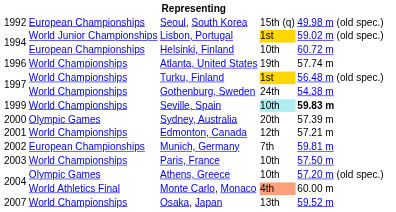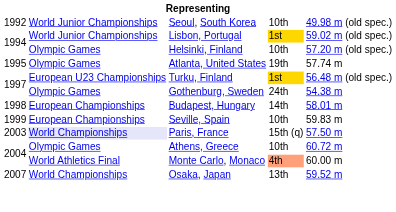 <table>
 <tr>
 <th colspan="5">Representing </th>
 </tr>
 <tr>
 <td>1992</td>
-<td><a href='#'>European Championships</a></td>
+<td><a href='#'>World Junior Championships</a></td>
 <td><a href='#'>Seoul</a>, <a href='#'>South Korea</a></td>
-<td>15th (q)</td>
+<td>10th</td>
 <td><a href='#'>49.98 m</a> (old spec.)</td>
 </tr>
 <tr>
 <td rowspan=2>1994</td>
 <td><a href='#'>World Junior Championships</a></td>
 <td><a href='#'>Lisbon, Portugal</a></td>
 <td bgcolor=gold>1st</td>
 <td><a href='#'>59.02 m</a> (old spec.)</td>
 </tr>
 <tr>
-<td><a href='#'>European Championships</a></td>
+<td><a href='#'>Olympic Games</a></td>
 <td><a href='#'>Helsinki, Finland</a></td>
 <td>10th</td>
-<td><a href='#'>60.72 m</a></td>
+<td><a href='#'>57.20 m</a> (old spec.)</td>
 </tr>
 <tr>
-<td>1996</td>
-<td><a href='#'>World Championships</a></td>
+<td>1995</td>
+<td><a href='#'>Olympic Games</a></td>
 <td><a href='#'>Atlanta, United States</a></td>
 <td>19th</td>
 <td>57.74 m</td>
 </tr>
 <tr>
 <td rowspan=2>1997</td>
-<td><a href='#'>World Championships</a></td>
+<td><a href='#'>European U23 Championships</a></td>
 <td><a href='#'>Turku, Finland</a></td>
 <td bgcolor=gold>1st</td>
 <td><a href='#'>56.48 m</a> (old spec.)</td>
 </tr>
 <tr>
-<td><a href='#'>World Championships</a></td>
+<td><a href='#'>Olympic Games</a></td>
 <td><a href='#'>Gothenburg, Sweden</a></td>
 <td>24th</td>
 <td><a href='#'>54.38 m</a></td>
 </tr>
 <tr>
-<td>1999</td>
-<td><a href='#'>World Championships</a></td>
-<td><a href='#'>Seville, Spain</a></td>
-<td style="background: paleturquoise;">10th</td>
-<td><strong>59.83 m</strong></td>
+<td>1998</td>
+<td><a href='#'>European Championships</a></td>
+<td><a href='#'>Budapest, Hungary</a></td>
+<td>14th</td>
+<td><a href='#'>58.01 m</a></td>
 </tr>
 <tr>
-<td>2000</td>
-<td><a href='#'>Olympic Games</a></td>
-<td><a href='#'>Sydney, Australia</a></td>
-<td>20th</td>
-<td>57.39 m</td>
-</tr>
-<tr>
-<td>2001</td>
-<td><a href='#'>World Championships</a></td>
-<td><a href='#'>Edmonton, Canada</a></td>
-<td>12th</td>
-<td>57.21 m</td>
-</tr>
-<tr>
-<td>2002</td>
+<td>1999</td>
 <td><a href='#'>European Championships</a></td>
-<td><a href='#'>Munich, Germany</a></td>
-<td>7th</td>
-<td><a href='#'>59.81 m</a></td>
+<td><a href='#'>Seville, Spain</a></td>
+<td>10th</td>
+<td>59.83 m</td>
 </tr>
 <tr>
 <td>2003</td>
-<td><a href='#'>World Championships</a></td>
+<td style="background: lavender;"><a href='#'>World Championships</a></td>
 <td><a href='#'>Paris, France</a></td>
-<td>10th</td>
+<td>15th (q)</td>
 <td><a href='#'>57.50 m</a></td>
 </tr>
 <tr>
 <td rowspan=2>2004</td>
 <td><a href='#'>Olympic Games</a></td>
 <td><a href='#'>Athens, Greece</a></td>
 <td>10th</td>
-<td><a href='#'>57.20 m</a> (old spec.)</td>
+<td><a href='#'>60.72 m</a></td>
 </tr>
 <tr>
 <td><a href='#'>World Athletics Final</a></td>
 <td><a href='#'>Monte Carlo</a>, <a href='#'>Monaco</a></td>
 <td style="background: lightsalmon;">4th</td>
 <td>60.00 m</td>
 </tr>
 <tr>
 <td>2007</td>
 <td><a href='#'>World Championships</a></td>
 <td><a href='#'>Osaka</a>, <a href='#'>Japan</a></td>
 <td>13th</td>
 <td><a href='#'>59.52 m</a></td>
 </tr>
 </table>
